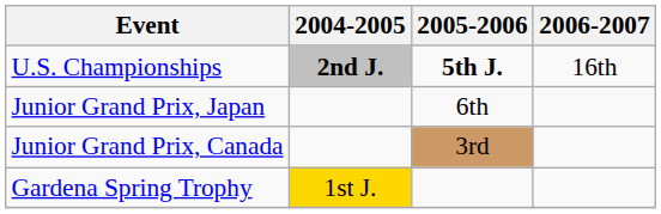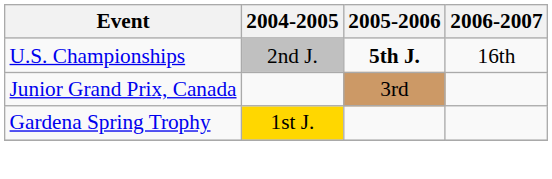 <table class="wikitable">
 <tr>
 <th>Event</th>
 <th>2004-2005</th>
 <th>2005-2006</th>
 <th>2006-2007</th>
 </tr>
 <tr>
 <td><a href='#'>U.S. Championships</a></td>
-<td align="center" bgcolor="silver"><strong>2nd J.</strong></td>
+<td align="center" bgcolor="silver">2nd J.</td>
 <td align="center"><strong>5th J.</strong></td>
 <td align="center">16th</td>
-</tr>
-<tr>
-<td><a href='#'>Junior Grand Prix, Japan</a></td>
-<td></td>
-<td align="center">6th</td>
-<td></td>
 </tr>
 <tr>
 <td><a href='#'>Junior Grand Prix, Canada</a></td>
 <td></td>
 <td align="center" bgcolor="CC9966">3rd</td>
 <td></td>
 </tr>
 <tr>
 <td><a href='#'>Gardena Spring Trophy</a></td>
 <td align="center" bgcolor="gold">1st J.</td>
 <td></td>
 <td></td>
 </tr>
 <tr>
 </tr>
 </table>
